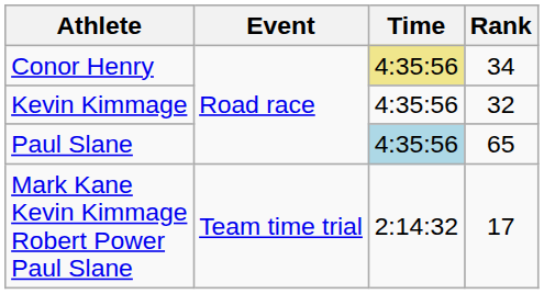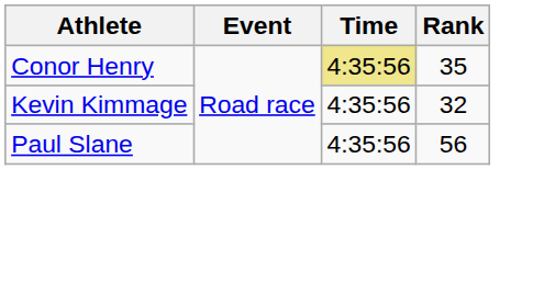 <table class="wikitable" style="font-size:90%">
 <tr>
 <th>Athlete</th>
 <th>Event</th>
 <th>Time</th>
 <th>Rank</th>
 </tr>
 <tr align=center>
 <td align=left><a href='#'>Conor Henry</a></td>
 <td align=left rowspan=3><a href='#'>Road race</a></td>
 <td style="background: khaki;">4:35:56</td>
-<td>34</td>
+<td>35</td>
 </tr>
 <tr align=center>
 <td align=left><a href='#'>Kevin Kimmage</a></td>
 <td>4:35:56</td>
 <td>32</td>
 </tr>
 <tr align=center>
 <td align=left><a href='#'>Paul Slane</a></td>
-<td style="background: lightblue;">4:35:56</td>
-<td>65</td>
-</tr>
-<tr align=center>
-<td align=left><a href='#'>Mark Kane</a><br><a href='#'>Kevin Kimmage</a><br><a href='#'>Robert Power</a><br><a href='#'>Paul Slane</a></td>
-<td align=left><a href='#'>Team time trial</a></td>
-<td>2:14:32</td>
-<td>17</td>
+<td>4:35:56</td>
+<td>56</td>
 </tr>
 </table>
